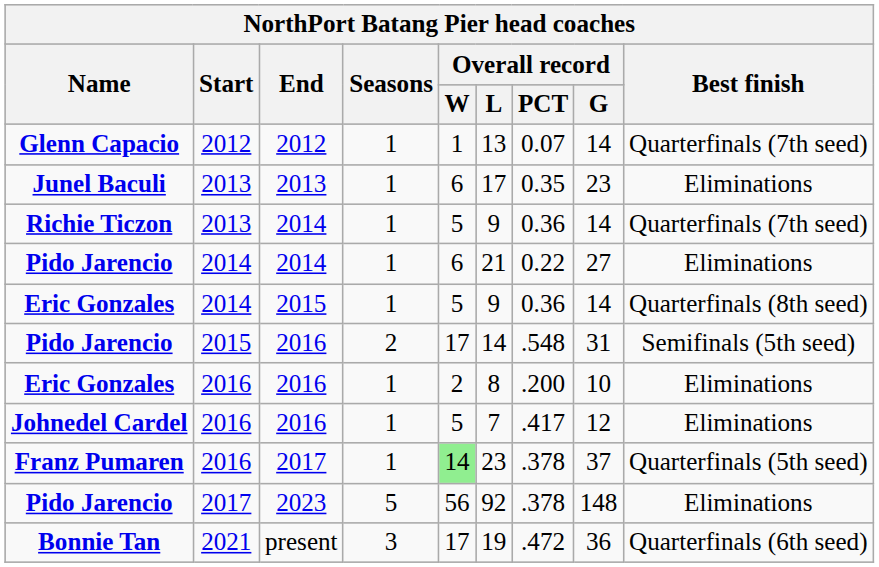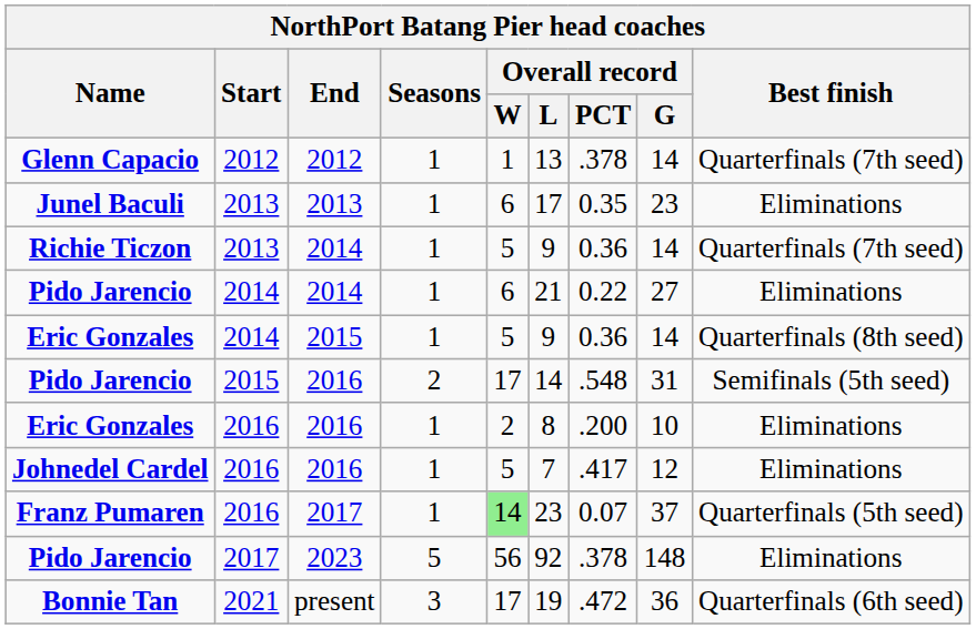 <table class="wikitable" style="clear:both; margin:1.5em auto; text-align:center;">
 <tr>
 <th colspan=13 >NorthPort Batang Pier head coaches</th>
 </tr>
 <tr>
 <th rowspan="2">Name</th>
 <th rowspan="2">Start</th>
 <th rowspan="2">End</th>
 <th rowspan="2">Seasons</th>
 <th colspan="4">Overall record</th>
 <th rowspan="2">Best finish</th>
 </tr>
 <tr>
 <th>W</th>
 <th>L</th>
 <th>PCT</th>
 <th>G</th>
 </tr>
 <tr>
 <td><strong><a href='#'>Glenn Capacio</a></strong></td>
 <td><a href='#'>2012</a></td>
 <td><a href='#'>2012</a></td>
 <td>1</td>
 <td>1</td>
 <td>13</td>
-<td>0.07</td>
+<td>.378</td>
 <td>14</td>
 <td>Quarterfinals (7th seed)</td>
 </tr>
 <tr>
 <td><strong><a href='#'>Junel Baculi</a></strong></td>
 <td><a href='#'>2013</a></td>
 <td><a href='#'>2013</a></td>
 <td>1</td>
 <td>6</td>
 <td>17</td>
 <td>0.35</td>
 <td>23</td>
 <td>Eliminations</td>
 </tr>
 <tr>
 <td><strong><a href='#'>Richie Ticzon</a></strong></td>
 <td><a href='#'>2013</a></td>
 <td><a href='#'>2014</a></td>
 <td>1</td>
 <td>5</td>
 <td>9</td>
 <td>0.36</td>
 <td>14</td>
 <td>Quarterfinals (7th seed)</td>
 </tr>
 <tr>
 <td><strong><a href='#'>Pido Jarencio</a></strong></td>
 <td><a href='#'>2014</a></td>
 <td><a href='#'>2014</a></td>
 <td>1</td>
 <td>6</td>
 <td>21</td>
 <td>0.22</td>
 <td>27</td>
 <td>Eliminations</td>
 </tr>
 <tr>
 <td><strong><a href='#'>Eric Gonzales</a></strong></td>
 <td><a href='#'>2014</a></td>
 <td><a href='#'>2015</a></td>
 <td>1</td>
 <td>5</td>
 <td>9</td>
 <td>0.36</td>
 <td>14</td>
 <td>Quarterfinals (8th seed)</td>
 </tr>
 <tr>
 <td><strong><a href='#'>Pido Jarencio</a></strong></td>
 <td><a href='#'>2015</a></td>
 <td><a href='#'>2016</a></td>
 <td>2</td>
 <td>17</td>
 <td>14</td>
 <td>.548</td>
 <td>31</td>
 <td>Semifinals (5th seed)</td>
 </tr>
 <tr>
 <td><strong><a href='#'>Eric Gonzales</a></strong></td>
 <td><a href='#'>2016</a></td>
 <td><a href='#'>2016</a></td>
 <td>1</td>
 <td>2</td>
 <td>8</td>
 <td>.200</td>
 <td>10</td>
 <td>Eliminations</td>
 </tr>
 <tr>
 <td><strong><a href='#'>Johnedel Cardel</a></strong></td>
 <td><a href='#'>2016</a></td>
 <td><a href='#'>2016</a></td>
 <td>1</td>
 <td>5</td>
 <td>7</td>
 <td>.417</td>
 <td>12</td>
 <td>Eliminations</td>
 </tr>
 <tr>
 <td><strong><a href='#'>Franz Pumaren</a></strong></td>
 <td><a href='#'>2016</a></td>
 <td><a href='#'>2017</a></td>
 <td>1</td>
 <td style="background: lightgreen;">14</td>
 <td>23</td>
-<td>.378</td>
+<td>0.07</td>
 <td>37</td>
 <td>Quarterfinals (5th seed)</td>
 </tr>
 <tr>
 <td><strong><a href='#'>Pido Jarencio</a></strong></td>
 <td><a href='#'>2017</a></td>
 <td><a href='#'>2023</a></td>
 <td>5</td>
 <td>56</td>
 <td>92</td>
 <td>.378</td>
 <td>148</td>
 <td>Eliminations</td>
 </tr>
 <tr>
 <td><strong><a href='#'>Bonnie Tan</a></strong></td>
 <td><a href='#'>2021</a></td>
 <td>present</td>
 <td>3</td>
 <td>17</td>
 <td>19</td>
 <td>.472</td>
 <td>36</td>
 <td>Quarterfinals (6th seed)</td>
 </tr>
 </table>
